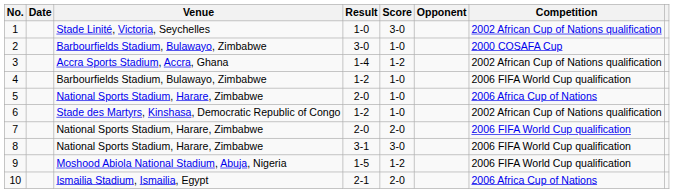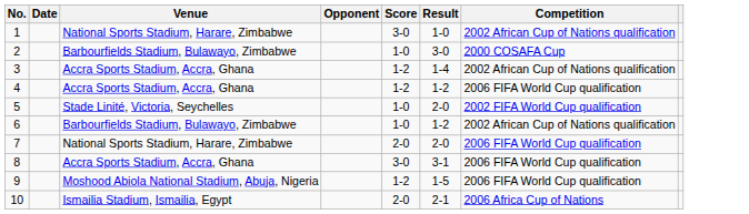 <table class="wikitable sortable">
 <tr>
 <th scope="col">No.</th>
 <th scope="col">Date</th>
 <th scope="col">Venue</th>
+<th scope="col">Opponent</th>
+<th scope="col">Score</th>
 <th scope="col">Result</th>
-<th scope="col">Score</th>
-<th scope="col">Opponent</th>
 <th scope="col">Competition</th>
 <th scope="col" class="unsortable"></th>
 </tr>
 <tr>
 <td style="text-align:center">1</td>
 <td></td>
-<td><a href='#'>Stade Linité</a>, <a href='#'>Victoria</a>, Seychelles</td>
+<td><a href='#'>National Sports Stadium</a>, <a href='#'>Harare</a>, Zimbabwe</td>
+<td></td>
+<td style="text-align:center">3-0</td>
 <td style="text-align:center">1-0</td>
-<td style="text-align:center">3-0</td>
-<td></td>
 <td><a href='#'>2002 African Cup of Nations qualification</a></td>
 <td></td>
 </tr>
 <tr>
 <td style="text-align:center">2</td>
 <td></td>
 <td><a href='#'>Barbourfields Stadium</a>, <a href='#'>Bulawayo</a>, Zimbabwe</td>
+<td></td>
+<td style="text-align:center">1-0</td>
 <td style="text-align:center">3-0</td>
-<td style="text-align:center">1-0</td>
-<td></td>
 <td><a href='#'>2000 COSAFA Cup</a></td>
 <td></td>
 </tr>
 <tr>
 <td style="text-align:center">3</td>
 <td></td>
 <td><a href='#'>Accra Sports Stadium</a>, <a href='#'>Accra</a>, Ghana</td>
+<td></td>
+<td style="text-align:center">1-2</td>
 <td style="text-align:center">1-4</td>
-<td style="text-align:center">1-2</td>
-<td></td>
 <td>2002 African Cup of Nations qualification</td>
 <td></td>
 </tr>
 <tr>
 <td style="text-align:center">4</td>
 <td></td>
-<td>Barbourfields Stadium, Bulawayo, Zimbabwe</td>
+<td><a href='#'>Accra Sports Stadium</a>, <a href='#'>Accra</a>, Ghana</td>
+<td></td>
 <td style="text-align:center">1-2</td>
-<td style="text-align:center">1-0</td>
-<td></td>
+<td style="text-align:center">1-2</td>
 <td>2006 FIFA World Cup qualification</td>
 <td></td>
 </tr>
 <tr>
 <td style="text-align:center">5</td>
 <td></td>
-<td><a href='#'>National Sports Stadium</a>, <a href='#'>Harare</a>, Zimbabwe</td>
+<td><a href='#'>Stade Linité</a>, <a href='#'>Victoria</a>, Seychelles</td>
+<td></td>
+<td style="text-align:center">1-0</td>
 <td style="text-align:center">2-0</td>
-<td style="text-align:center">1-0</td>
-<td></td>
-<td><a href='#'>2006 Africa Cup of Nations</a></td>
+<td><a href='#'>2002 FIFA World Cup qualification</a></td>
 <td></td>
 </tr>
 <tr>
 <td style="text-align:center">6</td>
 <td></td>
-<td><a href='#'>Stade des Martyrs</a>, <a href='#'>Kinshasa</a>, Democratic Republic of Congo</td>
+<td><a href='#'>Barbourfields Stadium</a>, <a href='#'>Bulawayo</a>, Zimbabwe</td>
+<td></td>
+<td style="text-align:center">1-0</td>
 <td style="text-align:center">1-2</td>
-<td style="text-align:center">1-0</td>
-<td></td>
 <td>2002 African Cup of Nations qualification</td>
 <td></td>
 </tr>
 <tr>
 <td style="text-align:center">7</td>
 <td></td>
 <td>National Sports Stadium, Harare, Zimbabwe</td>
+<td></td>
 <td style="text-align:center">2-0</td>
 <td style="text-align:center">2-0</td>
-<td></td>
 <td><a href='#'>2006 FIFA World Cup qualification</a></td>
 <td></td>
 </tr>
 <tr>
 <td style="text-align:center">8</td>
 <td></td>
-<td>National Sports Stadium, Harare, Zimbabwe</td>
+<td><a href='#'>Accra Sports Stadium</a>, <a href='#'>Accra</a>, Ghana</td>
+<td></td>
+<td style="text-align:center">3-0</td>
 <td style="text-align:center">3-1</td>
-<td style="text-align:center">3-0</td>
-<td></td>
 <td>2006 FIFA World Cup qualification</td>
 <td></td>
 </tr>
 <tr>
 <td style="text-align:center">9</td>
 <td></td>
 <td><a href='#'>Moshood Abiola National Stadium</a>, <a href='#'>Abuja</a>, Nigeria</td>
+<td></td>
+<td style="text-align:center">1-2</td>
 <td style="text-align:center">1-5</td>
-<td style="text-align:center">1-2</td>
-<td></td>
 <td>2006 FIFA World Cup qualification</td>
 <td></td>
 </tr>
 <tr>
 <td style="text-align:center">10</td>
 <td></td>
 <td><a href='#'>Ismailia Stadium</a>, <a href='#'>Ismailia</a>, Egypt</td>
+<td></td>
+<td style="text-align:center">2-0</td>
 <td style="text-align:center">2-1</td>
-<td style="text-align:center">2-0</td>
-<td></td>
 <td><a href='#'>2006 Africa Cup of Nations</a></td>
 <td></td>
 </tr>
 </table>
